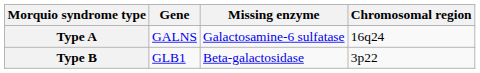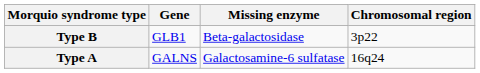 <table class="wikitable">
 <tr>
 <th>Morquio syndrome type</th>
 <th>Gene</th>
 <th>Missing enzyme</th>
 <th>Chromosomal region</th>
 </tr>
 <tr>
+<th>Type B</th>
+<td><a href='#'>GLB1</a></td>
+<td><a href='#'>Beta-galactosidase</a></td>
+<td>3p22</td>
+</tr>
+<tr>
 <th>Type A</th>
 <td><a href='#'>GALNS</a></td>
 <td><a href='#'>Galactosamine-6 sulfatase</a></td>
 <td>16q24</td>
 </tr>
-<tr>
-<th>Type B</th>
-<td><a href='#'>GLB1</a></td>
-<td><a href='#'>Beta-galactosidase</a></td>
-<td>3p22</td>
-</tr>
 </table>
